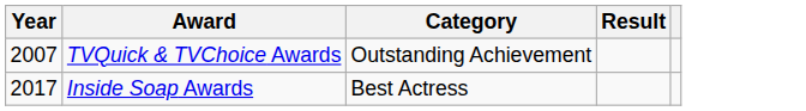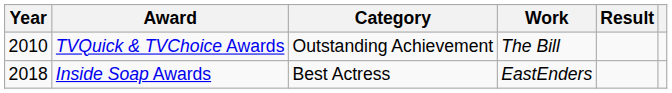 <table class="wikitable sortable">
 <tr>
 <th>Year</th>
 <th>Award</th>
 <th>Category</th>
+<th>Work</th>
 <th>Result</th>
 <th scope=col class=unsortable></th>
 </tr>
 <tr>
-<td>2007</td>
+<td>2010</td>
 <td><a href='#'><em>TVQuick & TVChoice</em> Awards</a></td>
 <td>Outstanding Achievement</td>
+<td><em>The Bill</em></td>
 <td></td>
 <td align="center"></td>
 </tr>
 <tr>
-<td>2017</td>
+<td>2018</td>
 <td><a href='#'><em>Inside Soap</em> Awards</a></td>
 <td>Best Actress</td>
+<td><em>EastEnders</em></td>
 <td></td>
 <td align="center"></td>
 </tr>
 </table>
